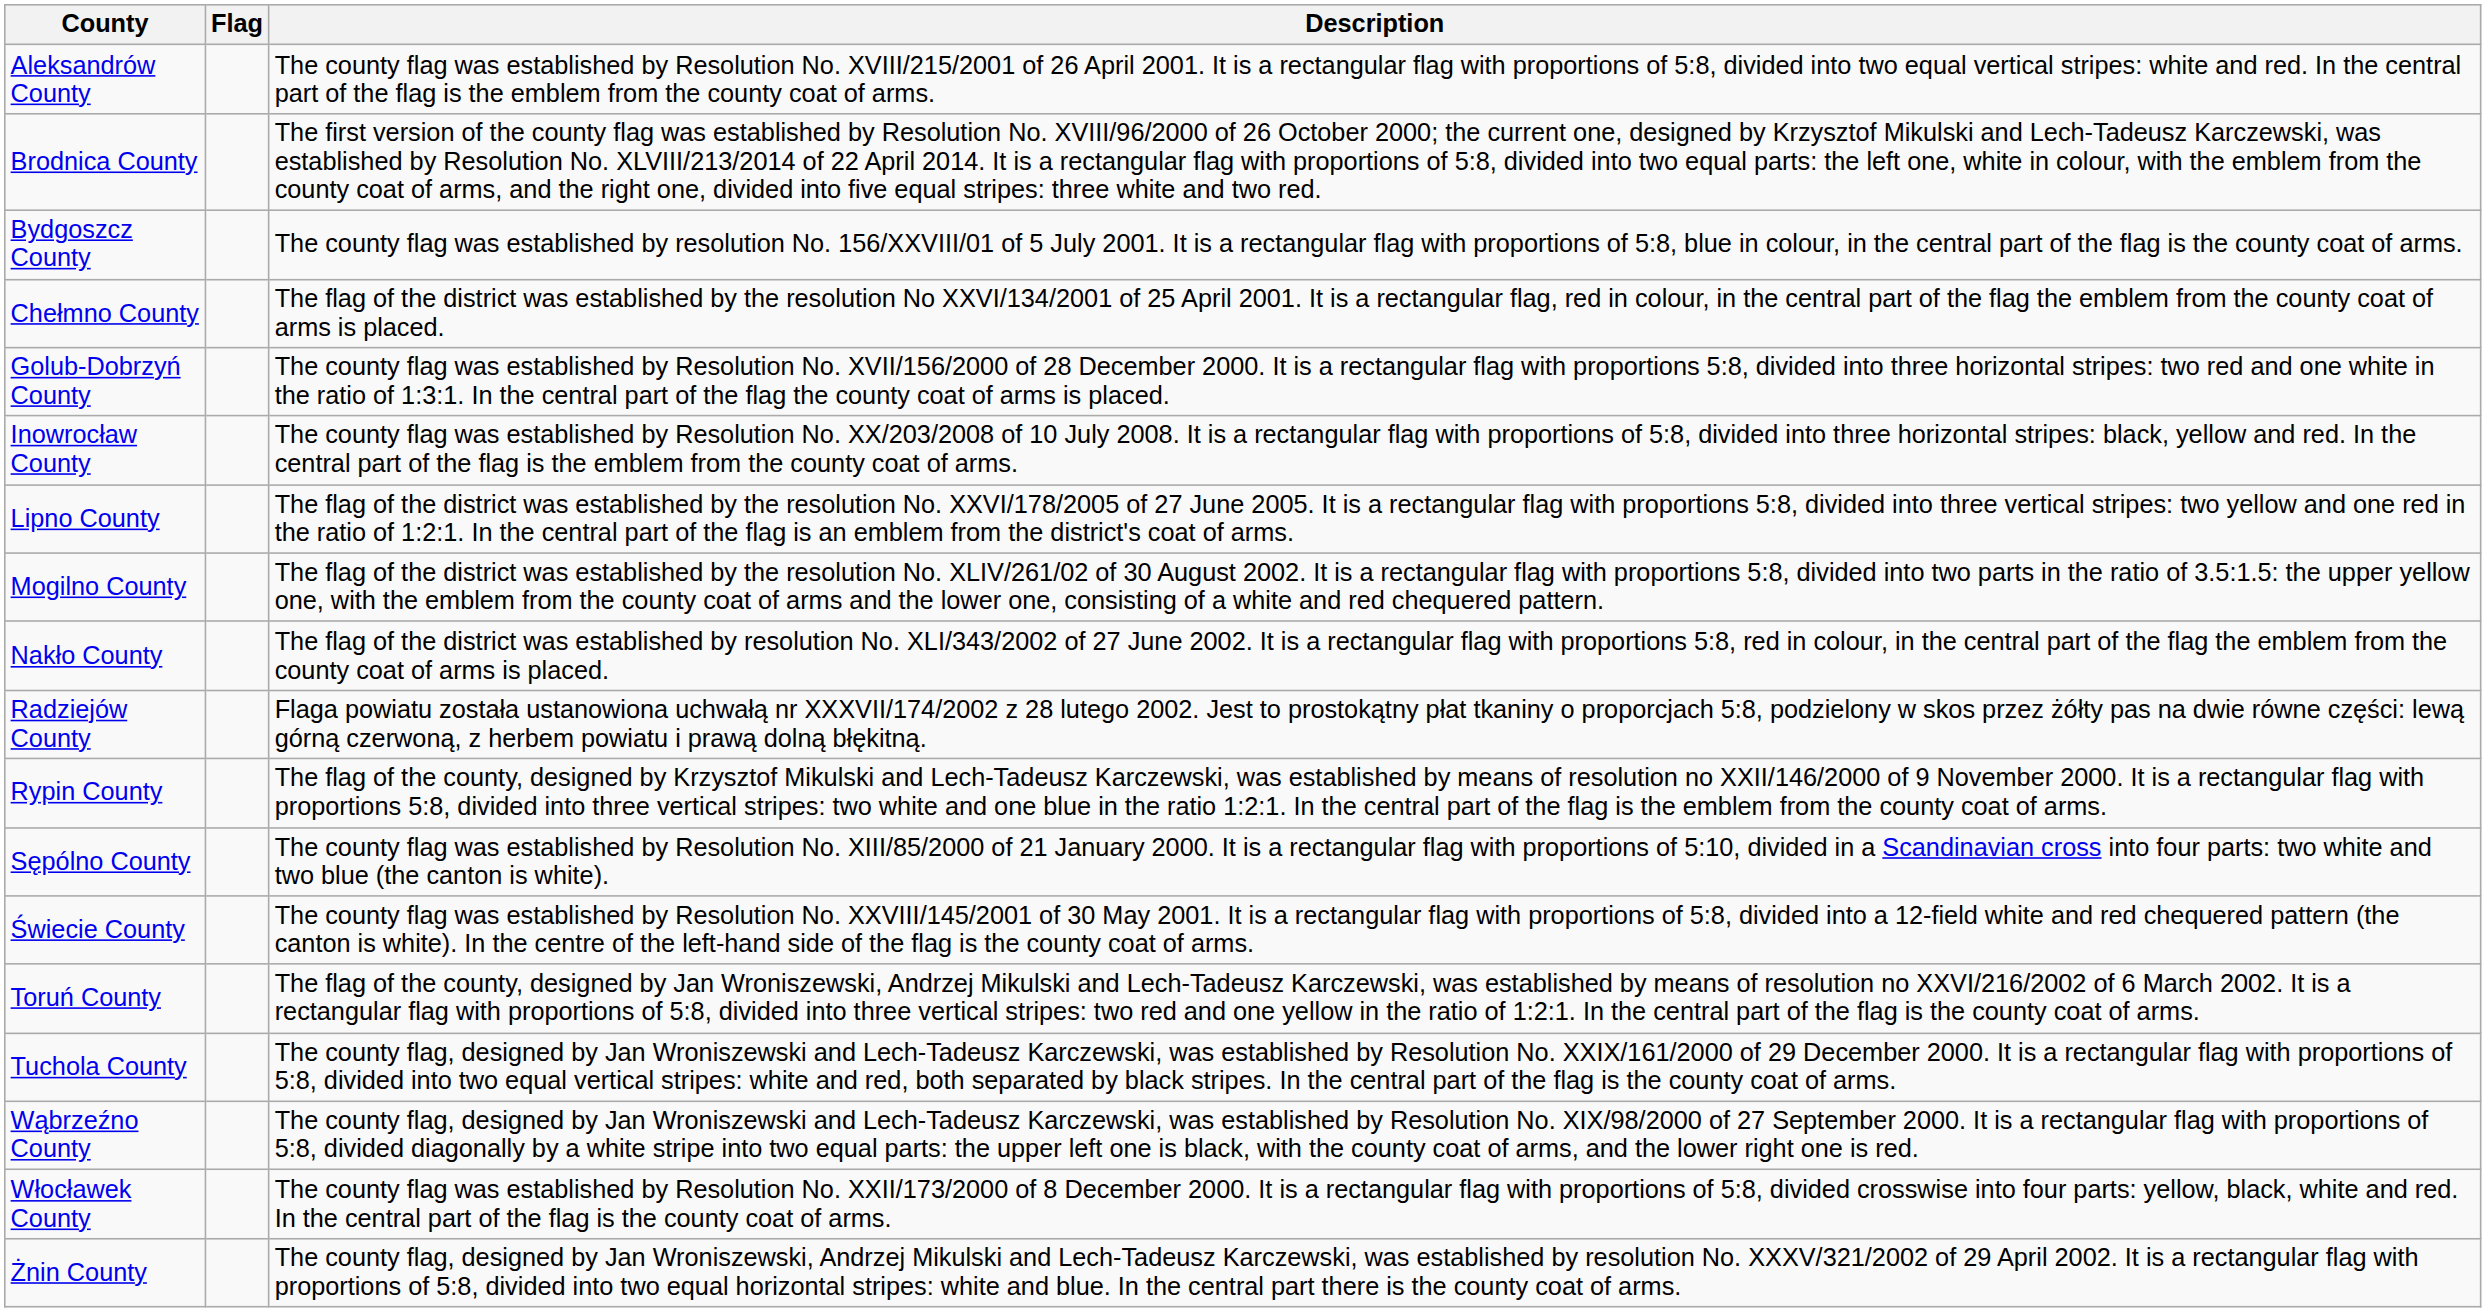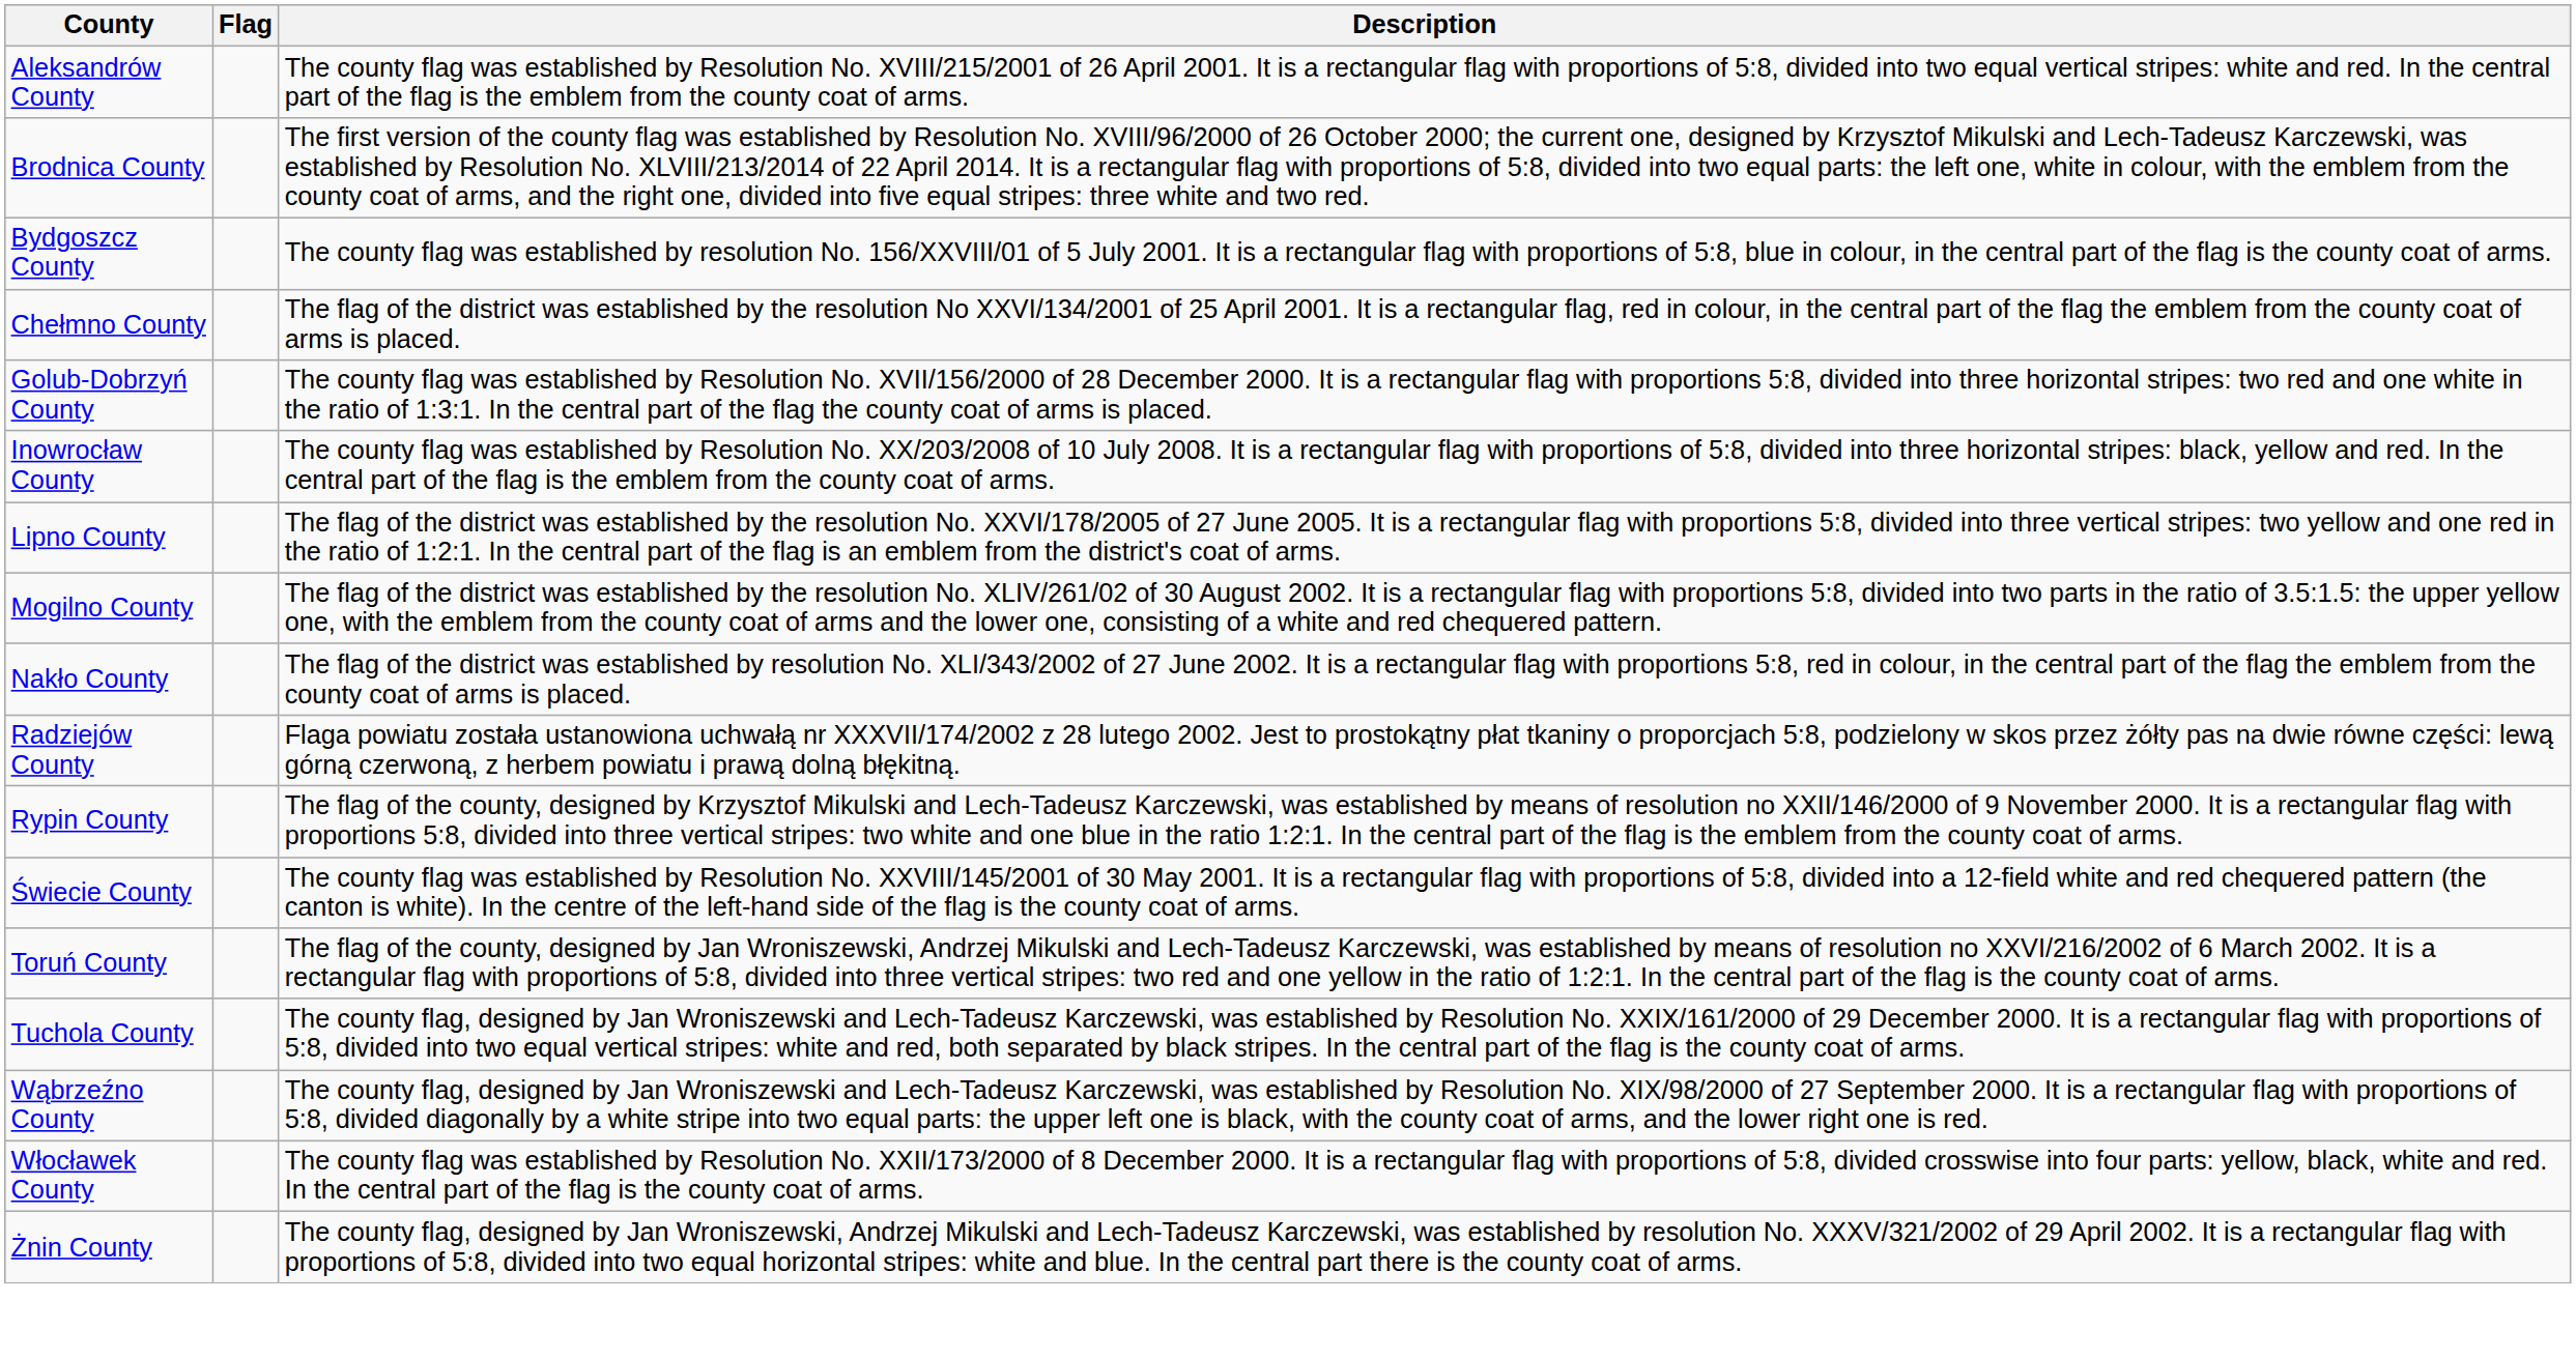 <table class="wikitable">
 <tr>
 <th>County</th>
 <th>Flag</th>
 <th>Description</th>
 </tr>
 <tr>
 <td><a href='#'>Aleksandrów County</a></td>
 <td></td>
 <td>The county flag was established by Resolution No. XVIII/215/2001 of 26 April 2001. It is a rectangular flag with proportions of 5:8, divided into two equal vertical stripes: white and red. In the central part of the flag is the emblem from the county coat of arms.</td>
 </tr>
 <tr>
 <td><a href='#'>Brodnica County</a></td>
 <td></td>
 <td>The first version of the county flag was established by Resolution No. XVIII/96/2000 of 26 October 2000; the current one, designed by Krzysztof Mikulski and Lech-Tadeusz Karczewski, was established by Resolution No. XLVIII/213/2014 of 22 April 2014. It is a rectangular flag with proportions of 5:8, divided into two equal parts: the left one, white in colour, with the emblem from the county coat of arms, and the right one, divided into five equal stripes: three white and two red.</td>
 </tr>
 <tr>
 <td><a href='#'>Bydgoszcz County</a></td>
 <td></td>
 <td>The county flag was established by resolution No. 156/XXVIII/01 of 5 July 2001. It is a rectangular flag with proportions of 5:8, blue in colour, in the central part of the flag is the county coat of arms.</td>
 </tr>
 <tr>
 <td><a href='#'>Chełmno County</a></td>
 <td></td>
 <td>The flag of the district was established by the resolution No XXVI/134/2001 of 25 April 2001. It is a rectangular flag, red in colour, in the central part of the flag the emblem from the county coat of arms is placed.</td>
 </tr>
 <tr>
 <td><a href='#'>Golub-Dobrzyń County</a></td>
 <td></td>
 <td>The county flag was established by Resolution No. XVII/156/2000 of 28 December 2000. It is a rectangular flag with proportions 5:8, divided into three horizontal stripes: two red and one white in the ratio of 1:3:1. In the central part of the flag the county coat of arms is placed.</td>
 </tr>
 <tr>
 <td><a href='#'>Inowrocław County</a></td>
 <td></td>
 <td>The county flag was established by Resolution No. XX/203/2008 of 10 July 2008. It is a rectangular flag with proportions of 5:8, divided into three horizontal stripes: black, yellow and red. In the central part of the flag is the emblem from the county coat of arms.</td>
 </tr>
 <tr>
 <td><a href='#'>Lipno County</a></td>
 <td></td>
 <td>The flag of the district was established by the resolution No. XXVI/178/2005 of 27 June 2005. It is a rectangular flag with proportions 5:8, divided into three vertical stripes: two yellow and one red in the ratio of 1:2:1. In the central part of the flag is an emblem from the district's coat of arms.</td>
 </tr>
 <tr>
 <td><a href='#'>Mogilno County</a></td>
 <td></td>
 <td>The flag of the district was established by the resolution No. XLIV/261/02 of 30 August 2002. It is a rectangular flag with proportions 5:8, divided into two parts in the ratio of 3.5:1.5: the upper yellow one, with the emblem from the county coat of arms and the lower one, consisting of a white and red chequered pattern.</td>
 </tr>
 <tr>
 <td><a href='#'>Nakło County</a></td>
 <td></td>
 <td>The flag of the district was established by resolution No. XLI/343/2002 of 27 June 2002. It is a rectangular flag with proportions 5:8, red in colour, in the central part of the flag the emblem from the county coat of arms is placed.</td>
 </tr>
 <tr>
 <td><a href='#'>Radziejów County</a></td>
 <td></td>
 <td>Flaga powiatu została ustanowiona uchwałą nr XXXVII/174/2002 z 28 lutego 2002. Jest to prostokątny płat tkaniny o proporcjach 5:8, podzielony w skos przez żółty pas na dwie równe części: lewą górną czerwoną, z herbem powiatu i prawą dolną błękitną.</td>
 </tr>
 <tr>
 <td><a href='#'>Rypin County</a></td>
 <td></td>
 <td>The flag of the county, designed by Krzysztof Mikulski and Lech-Tadeusz Karczewski, was established by means of resolution no XXII/146/2000 of 9 November 2000. It is a rectangular flag with proportions 5:8, divided into three vertical stripes: two white and one blue in the ratio 1:2:1. In the central part of the flag is the emblem from the county coat of arms.</td>
 </tr>
 <tr>
-<td><a href='#'>Sępólno County</a></td>
-<td></td>
-<td>The county flag was established by Resolution No. XIII/85/2000 of 21 January 2000. It is a rectangular flag with proportions of 5:10, divided in a <a href='#'>Scandinavian cross</a> into four parts: two white and two blue (the canton is white).</td>
-</tr>
-<tr>
 <td><a href='#'>Świecie County</a></td>
 <td></td>
 <td>The county flag was established by Resolution No. XXVIII/145/2001 of 30 May 2001. It is a rectangular flag with proportions of 5:8, divided into a 12-field white and red chequered pattern (the canton is white). In the centre of the left-hand side of the flag is the county coat of arms.</td>
 </tr>
 <tr>
 <td><a href='#'>Toruń County</a></td>
 <td></td>
 <td>The flag of the county, designed by Jan Wroniszewski, Andrzej Mikulski and Lech-Tadeusz Karczewski, was established by means of resolution no XXVI/216/2002 of 6 March 2002. It is a rectangular flag with proportions of 5:8, divided into three vertical stripes: two red and one yellow in the ratio of 1:2:1. In the central part of the flag is the county coat of arms.</td>
 </tr>
 <tr>
 <td><a href='#'>Tuchola County</a></td>
 <td></td>
 <td>The county flag, designed by Jan Wroniszewski and Lech-Tadeusz Karczewski, was established by Resolution No. XXIX/161/2000 of 29 December 2000. It is a rectangular flag with proportions of 5:8, divided into two equal vertical stripes: white and red, both separated by black stripes. In the central part of the flag is the county coat of arms.</td>
 </tr>
 <tr>
 <td><a href='#'>Wąbrzeźno County</a></td>
 <td></td>
 <td>The county flag, designed by Jan Wroniszewski and Lech-Tadeusz Karczewski, was established by Resolution No. XIX/98/2000 of 27 September 2000. It is a rectangular flag with proportions of 5:8, divided diagonally by a white stripe into two equal parts: the upper left one is black, with the county coat of arms, and the lower right one is red.</td>
 </tr>
 <tr>
 <td><a href='#'>Włocławek County</a></td>
 <td></td>
 <td>The county flag was established by Resolution No. XXII/173/2000 of 8 December 2000. It is a rectangular flag with proportions of 5:8, divided crosswise into four parts: yellow, black, white and red. In the central part of the flag is the county coat of arms.</td>
 </tr>
 <tr>
 <td><a href='#'>Żnin County</a></td>
 <td></td>
 <td>The county flag, designed by Jan Wroniszewski, Andrzej Mikulski and Lech-Tadeusz Karczewski, was established by resolution No. XXXV/321/2002 of 29 April 2002. It is a rectangular flag with proportions of 5:8, divided into two equal horizontal stripes: white and blue. In the central part there is the county coat of arms.</td>
 </tr>
 </table>
